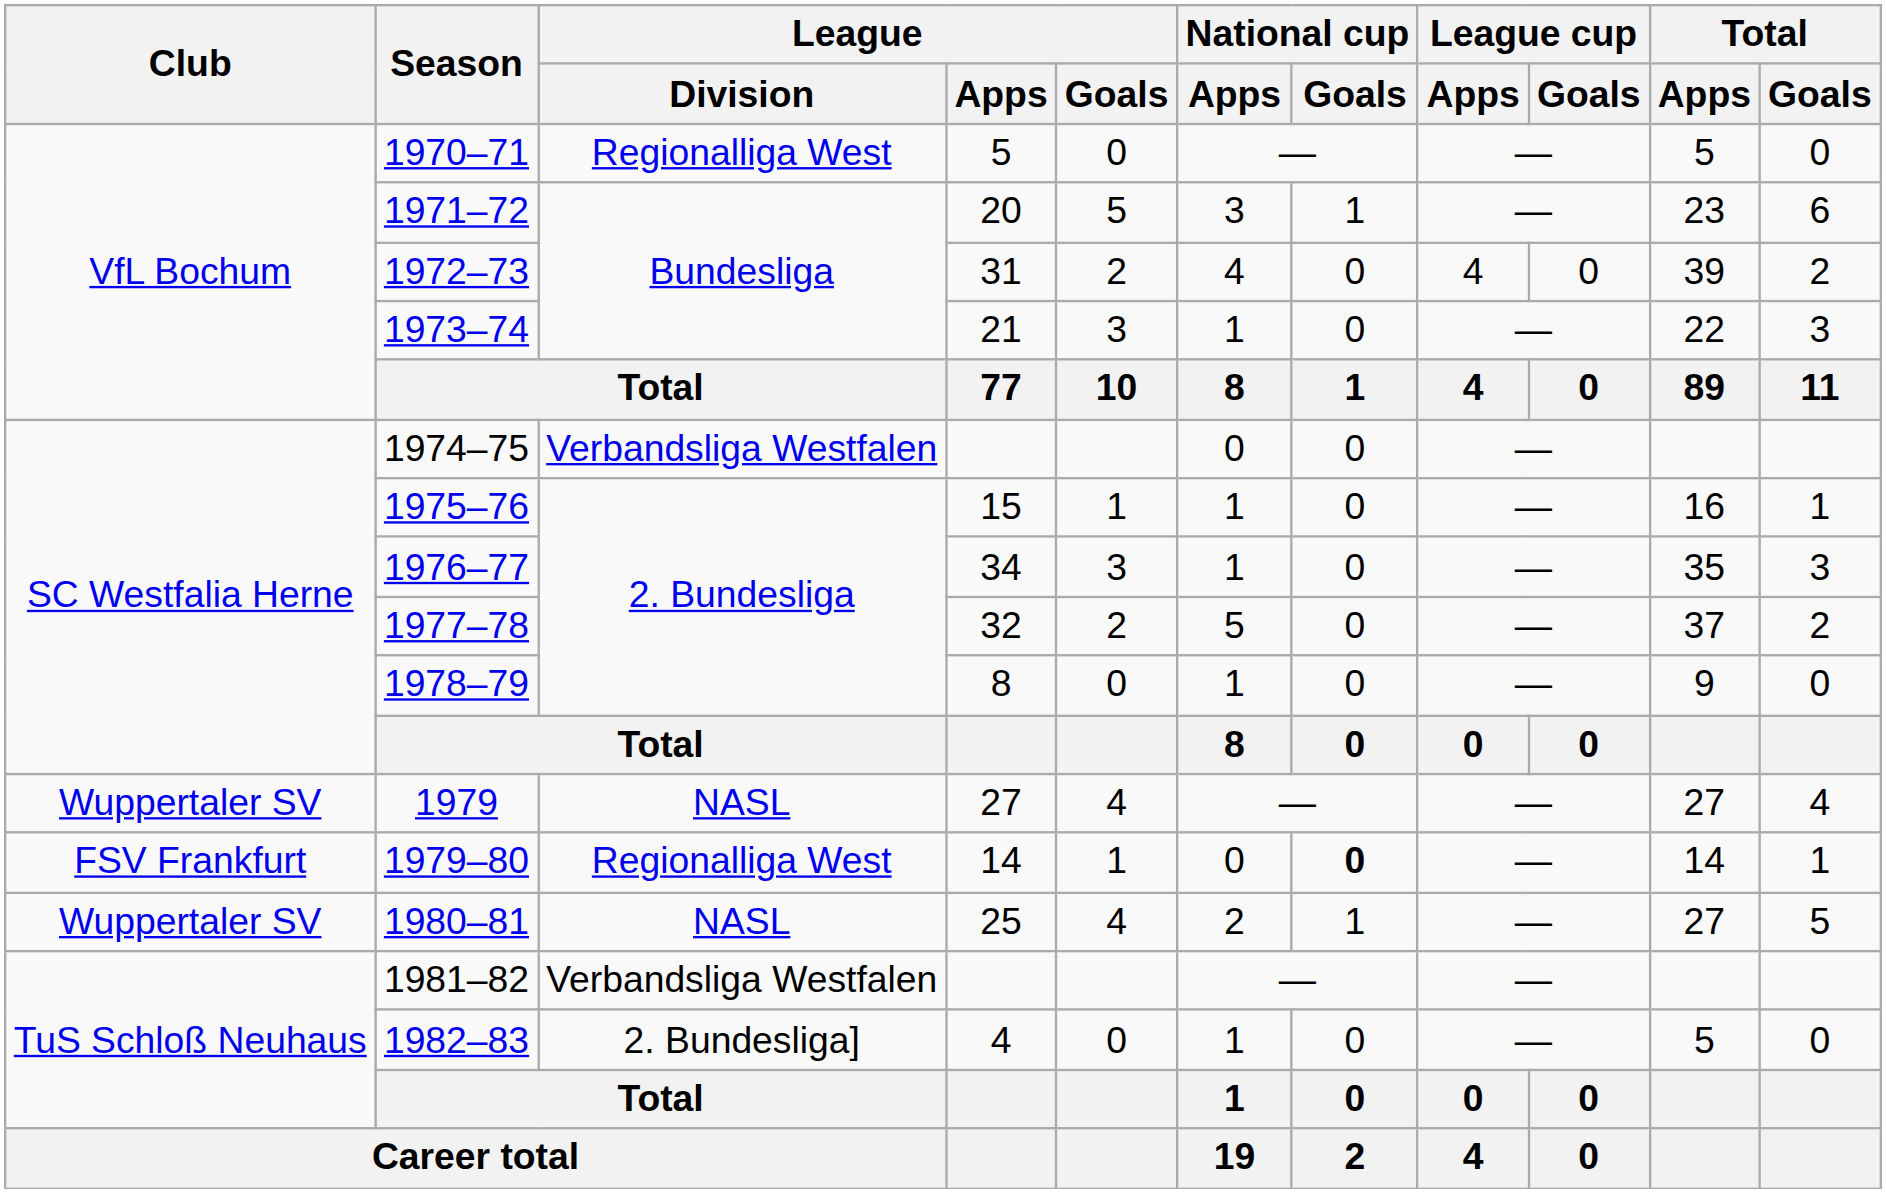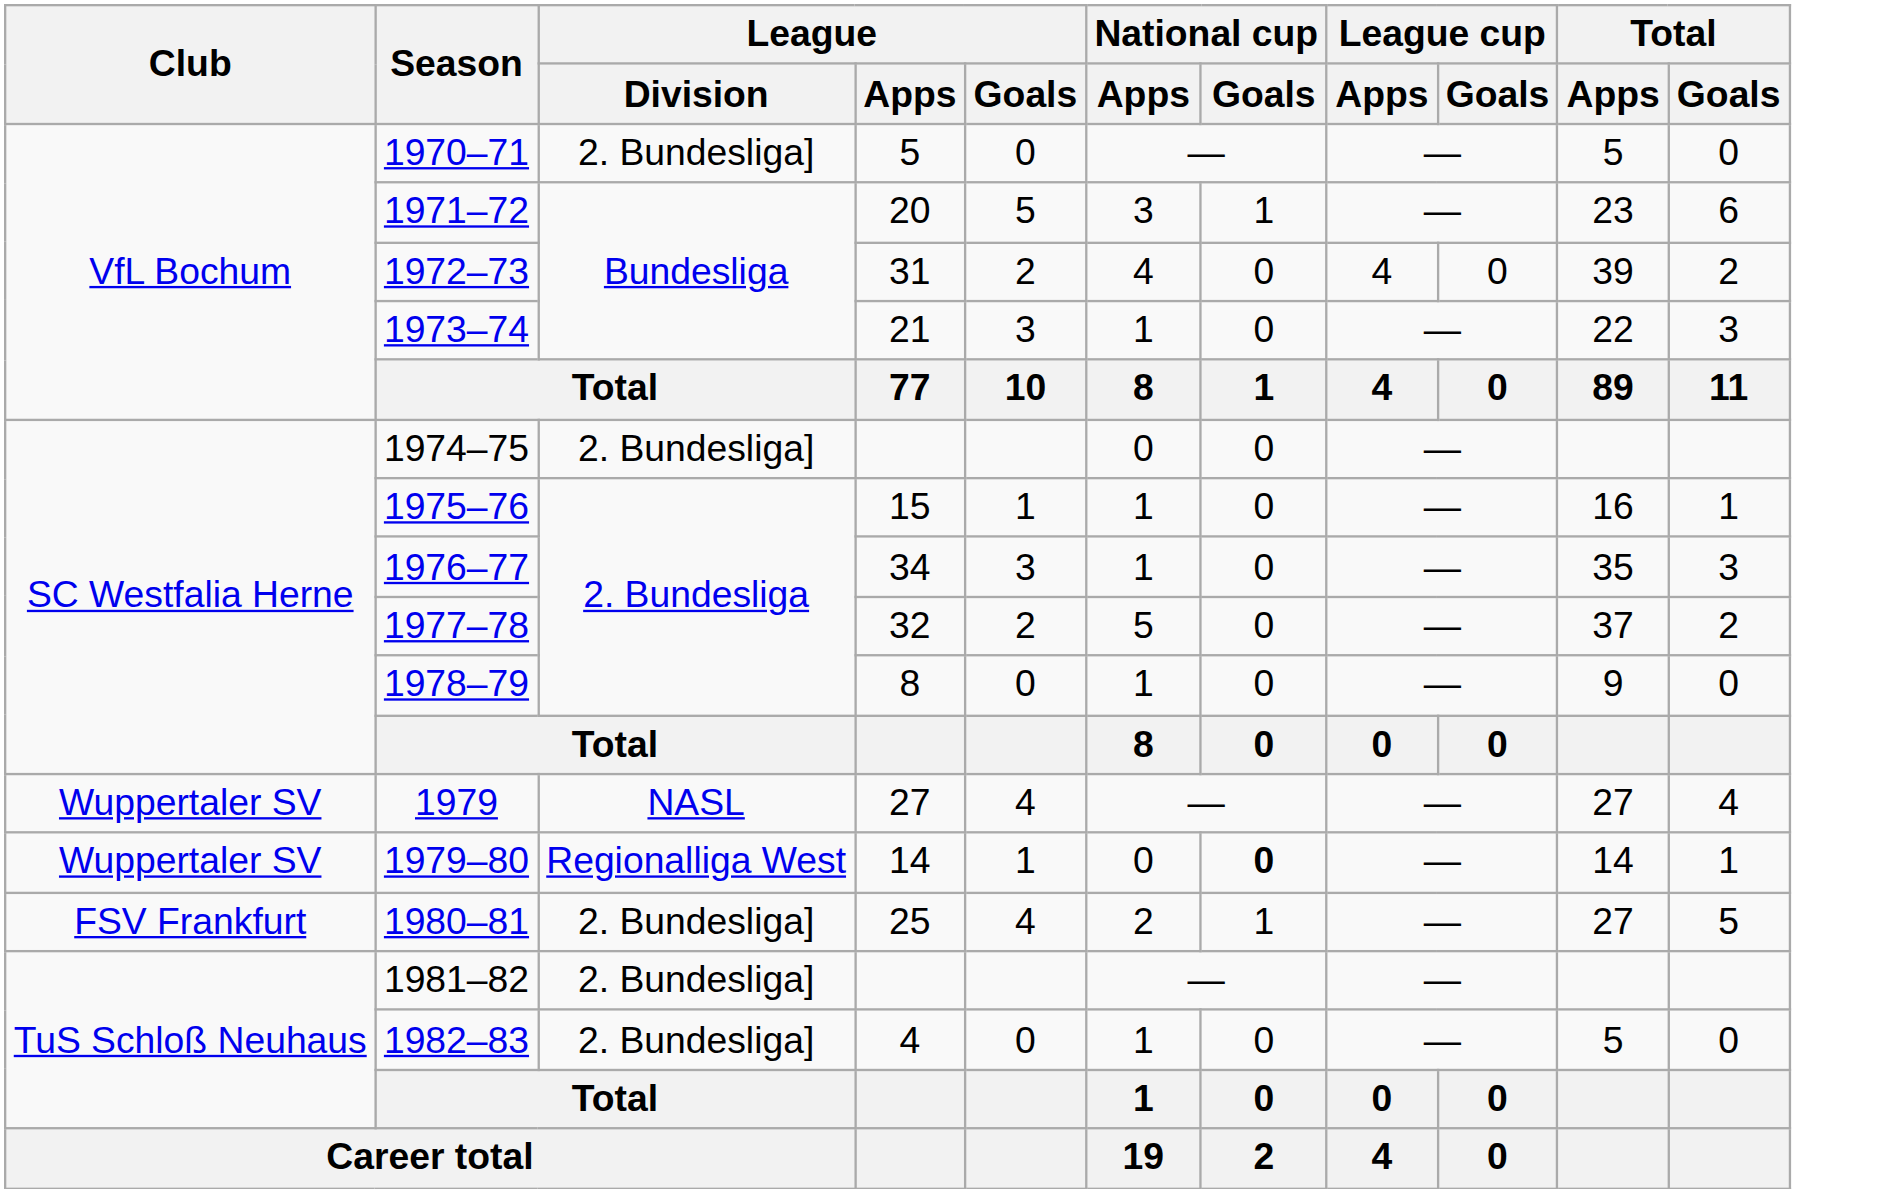 <table class="wikitable" style="text-align:center">
 <tr>
 <th rowspan="2">Club</th>
 <th rowspan="2">Season</th>
 <th colspan="3">League</th>
 <th colspan="2">National cup</th>
 <th colspan="2">League cup</th>
 <th colspan="2">Total</th>
 </tr>
 <tr>
 <th>Division</th>
 <th>Apps</th>
 <th>Goals</th>
 <th>Apps</th>
 <th>Goals</th>
 <th>Apps</th>
 <th>Goals</th>
 <th>Apps</th>
 <th>Goals</th>
 </tr>
 <tr>
 <td rowspan="5"><a href='#'>VfL Bochum</a></td>
 <td><a href='#'>1970–71</a></td>
-<td><a href='#'>Regionalliga West</a></td>
+<td>2. Bundesliga]</td>
 <td>5</td>
 <td>0</td>
 <td colspan="2">—</td>
 <td colspan="2">—</td>
 <td>5</td>
 <td>0</td>
 </tr>
 <tr>
 <td><a href='#'>1971–72</a></td>
 <td rowspan="3"><a href='#'>Bundesliga</a></td>
 <td>20</td>
 <td>5</td>
 <td>3</td>
 <td>1</td>
 <td colspan="2">—</td>
 <td>23</td>
 <td>6</td>
 </tr>
 <tr>
 <td><a href='#'>1972–73</a></td>
 <td>31</td>
 <td>2</td>
 <td>4</td>
 <td>0</td>
 <td>4</td>
 <td>0</td>
 <td>39</td>
 <td>2</td>
 </tr>
 <tr>
 <td><a href='#'>1973–74</a></td>
 <td>21</td>
 <td>3</td>
 <td>1</td>
 <td>0</td>
 <td colspan="2">—</td>
 <td>22</td>
 <td>3</td>
 </tr>
 <tr>
 <th colspan="2">Total</th>
 <th>77</th>
 <th>10</th>
 <th>8</th>
 <th>1</th>
 <th>4</th>
 <th>0</th>
 <th>89</th>
 <th>11</th>
 </tr>
 <tr>
 <td rowspan="6"><a href='#'>SC Westfalia Herne</a></td>
 <td>1974–75</td>
-<td><a href='#'>Verbandsliga Westfalen</a></td>
+<td>2. Bundesliga]</td>
 <td></td>
 <td></td>
 <td>0</td>
 <td>0</td>
 <td colspan="2">—</td>
 <td></td>
 <td></td>
 </tr>
 <tr>
 <td><a href='#'>1975–76</a></td>
 <td rowspan="4"><a href='#'>2. Bundesliga</a></td>
 <td>15</td>
 <td>1</td>
 <td>1</td>
 <td>0</td>
 <td colspan="2">—</td>
 <td>16</td>
 <td>1</td>
 </tr>
 <tr>
 <td><a href='#'>1976–77</a></td>
 <td>34</td>
 <td>3</td>
 <td>1</td>
 <td>0</td>
 <td colspan="2">—</td>
 <td>35</td>
 <td>3</td>
 </tr>
 <tr>
 <td><a href='#'>1977–78</a></td>
 <td>32</td>
 <td>2</td>
 <td>5</td>
 <td>0</td>
 <td colspan="2">—</td>
 <td>37</td>
 <td>2</td>
 </tr>
 <tr>
 <td><a href='#'>1978–79</a></td>
 <td>8</td>
 <td>0</td>
 <td>1</td>
 <td>0</td>
 <td colspan="2">—</td>
 <td>9</td>
 <td>0</td>
 </tr>
 <tr>
 <th colspan="2">Total</th>
 <th></th>
 <th></th>
 <th>8</th>
 <th>0</th>
 <th>0</th>
 <th>0</th>
 <th></th>
 <th></th>
 </tr>
 <tr>
 <td><a href='#'>Wuppertaler SV</a></td>
 <td><a href='#'>1979</a></td>
 <td><a href='#'>NASL</a></td>
 <td>27</td>
 <td>4</td>
 <td colspan="2">—</td>
 <td colspan="2">—</td>
 <td>27</td>
 <td>4</td>
 </tr>
 <tr>
-<td><a href='#'>FSV Frankfurt</a></td>
+<td><a href='#'>Wuppertaler SV</a></td>
 <td><a href='#'>1979–80</a></td>
 <td><a href='#'>Regionalliga West</a></td>
 <td>14</td>
 <td>1</td>
 <td>0</td>
 <td><strong>0</strong></td>
 <td colspan="2">—</td>
 <td>14</td>
 <td>1</td>
 </tr>
 <tr>
-<td><a href='#'>Wuppertaler SV</a></td>
+<td><a href='#'>FSV Frankfurt</a></td>
 <td><a href='#'>1980–81</a></td>
-<td><a href='#'>NASL</a></td>
+<td>2. Bundesliga]</td>
 <td>25</td>
 <td>4</td>
 <td>2</td>
 <td>1</td>
 <td colspan="2">—</td>
 <td>27</td>
 <td>5</td>
 </tr>
 <tr>
 <td rowspan="3"><a href='#'>TuS Schloß Neuhaus</a></td>
 <td>1981–82</td>
-<td>Verbandsliga Westfalen</td>
+<td>2. Bundesliga]</td>
 <td></td>
 <td></td>
 <td colspan="2">—</td>
 <td colspan="2">—</td>
 <td></td>
 <td></td>
 </tr>
 <tr>
 <td><a href='#'>1982–83</a></td>
 <td>2. Bundesliga]</td>
 <td>4</td>
 <td>0</td>
 <td>1</td>
 <td>0</td>
 <td colspan="2">—</td>
 <td>5</td>
 <td>0</td>
 </tr>
 <tr>
 <th colspan="2">Total</th>
 <th></th>
 <th></th>
 <th>1</th>
 <th>0</th>
 <th>0</th>
 <th>0</th>
 <th></th>
 <th></th>
 </tr>
 <tr>
 <th colspan="3">Career total</th>
 <th></th>
 <th></th>
 <th>19</th>
 <th>2</th>
 <th>4</th>
 <th>0</th>
 <th></th>
 <th></th>
 </tr>
 </table>
